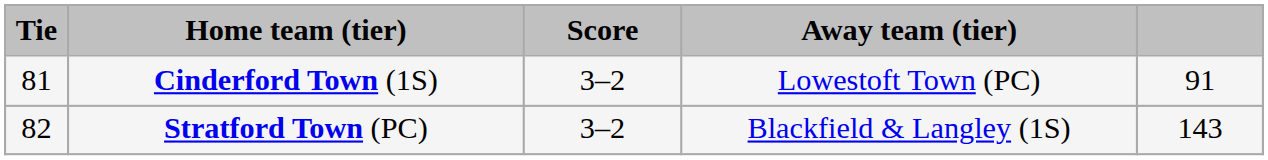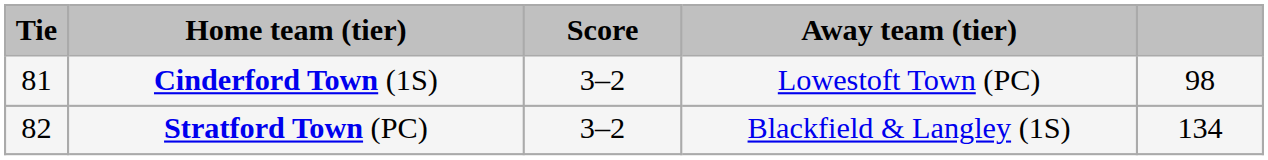 <table class="wikitable" style="width: 600px; background:WhiteSmoke; text-align:center; font-size:90%">
 <tr>
 <td scope="col" style="width:  5.00%; background:silver;"><strong>Tie</strong></td>
 <td scope="col" style="width: 36.25%; background:silver;"><strong>Home team (tier)</strong></td>
 <td scope="col" style="width: 12.50%; background:silver;"><strong>Score</strong></td>
 <td scope="col" style="width: 36.25%; background:silver;"><strong>Away team (tier)</strong></td>
 <td scope="col" style="width: 10.00%; background:silver;"><strong></strong></td>
 </tr>
 <tr>
 <td>81</td>
 <td><strong><a href='#'>Cinderford Town</a></strong> (1S)</td>
 <td>3–2</td>
 <td><a href='#'>Lowestoft Town</a> (PC)</td>
-<td>91</td>
+<td>98</td>
 </tr>
 <tr>
 <td>82</td>
 <td><strong><a href='#'>Stratford Town</a></strong> (PC)</td>
 <td>3–2</td>
 <td><a href='#'>Blackfield & Langley</a> (1S)</td>
-<td>143</td>
+<td>134</td>
 </tr>
 </table>
